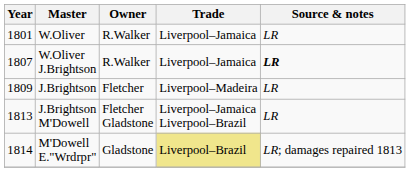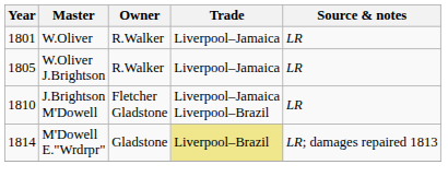 <table class=" wikitable">
 <tr>
 <th>Year</th>
 <th>Master</th>
 <th>Owner</th>
 <th>Trade</th>
 <th>Source & notes</th>
 </tr>
 <tr>
 <td>1801</td>
 <td>W.Oliver</td>
 <td>R.Walker</td>
 <td>Liverpool–Jamaica</td>
 <td><em>LR</em></td>
 </tr>
 <tr>
-<td>1807</td>
+<td>1805</td>
 <td>W.Oliver<br>J.Brightson</td>
 <td>R.Walker</td>
 <td>Liverpool–Jamaica</td>
-<td><strong><em>LR</em></strong></td>
-</tr>
-<tr>
-<td>1809</td>
-<td>J.Brightson</td>
-<td>Fletcher</td>
-<td>Liverpool–Madeira</td>
 <td><em>LR</em></td>
 </tr>
 <tr>
-<td>1813</td>
+<td>1810</td>
 <td>J.Brightson<br>M'Dowell</td>
 <td>Fletcher<br>Gladstone</td>
 <td>Liverpool–Jamaica<br>Liverpool–Brazil</td>
 <td><em>LR</em></td>
 </tr>
 <tr>
 <td>1814</td>
 <td>M'Dowell<br>E."Wrdrpr"</td>
 <td>Gladstone</td>
 <td style="background: khaki;">Liverpool–Brazil</td>
 <td><em>LR</em>; damages repaired 1813</td>
 </tr>
 <tr>
 </tr>
 </table>
